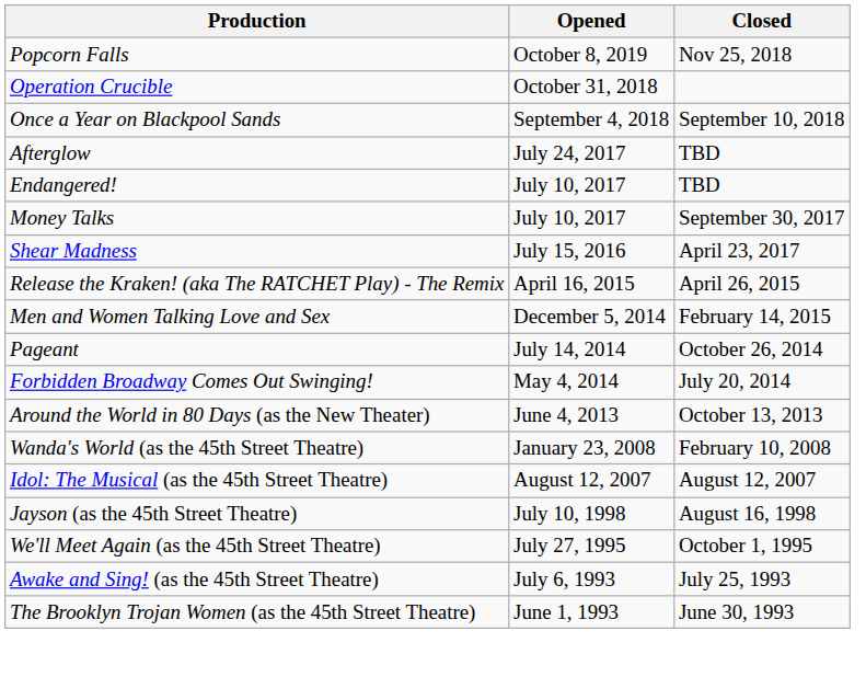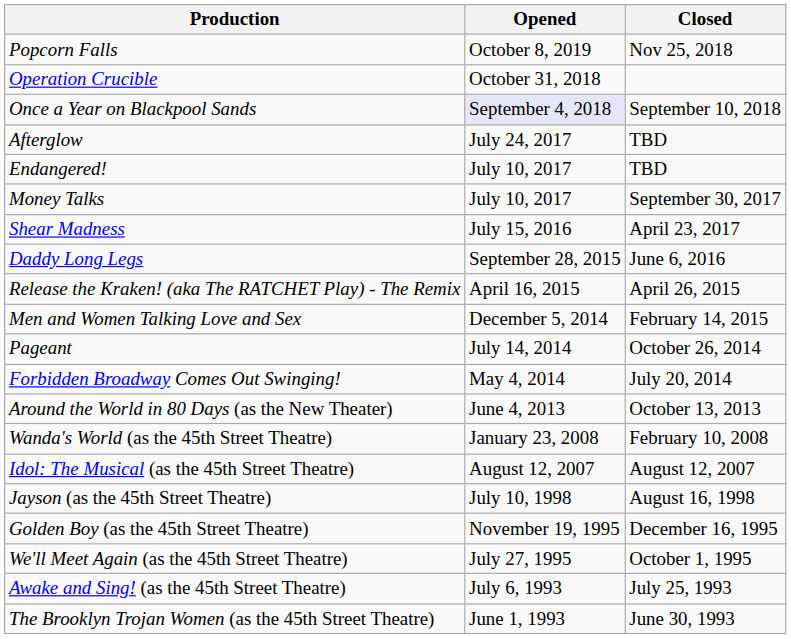 <table class="wikitable">
 <tr>
 <th>Production</th>
 <th>Opened</th>
 <th>Closed</th>
 </tr>
 <tr>
 <td><em>Popcorn Falls</em></td>
 <td>October 8, 2019</td>
 <td>Nov 25, 2018</td>
 </tr>
 <tr>
 <td><em><a href='#'>Operation Crucible</a></em></td>
 <td>October 31, 2018</td>
 </tr>
 <tr>
 <td><em>Once a Year on Blackpool Sands</em></td>
-<td>September 4, 2018</td>
+<td style="background: lavender;">September 4, 2018</td>
 <td>September 10, 2018</td>
 </tr>
 <tr>
 <td><em>Afterglow</em></td>
 <td>July 24, 2017</td>
 <td>TBD</td>
 </tr>
 <tr>
 <td><em>Endangered!</em></td>
 <td>July 10, 2017</td>
 <td>TBD</td>
 </tr>
 <tr>
 <td><em>Money Talks</em></td>
 <td>July 10, 2017</td>
 <td>September 30, 2017</td>
 </tr>
 <tr>
 <td><em><a href='#'>Shear Madness</a></em></td>
 <td>July 15, 2016</td>
 <td>April 23, 2017</td>
+</tr>
+<tr>
+<td><em><a href='#'>Daddy Long Legs</a></em></td>
+<td>September 28, 2015</td>
+<td>June 6, 2016</td>
 </tr>
 <tr>
 <td><em>Release the Kraken! (aka The RATCHET Play) - The Remix</em></td>
 <td>April 16, 2015</td>
 <td>April 26, 2015</td>
 </tr>
 <tr>
 <td><em>Men and Women Talking Love and Sex</em></td>
 <td>December 5, 2014</td>
 <td>February 14, 2015</td>
 </tr>
 <tr>
 <td><em>Pageant</em></td>
 <td>July 14, 2014</td>
 <td>October 26, 2014</td>
 </tr>
 <tr>
 <td><em><a href='#'>Forbidden Broadway</a> Comes Out Swinging!</em></td>
 <td>May 4, 2014</td>
 <td>July 20, 2014</td>
 </tr>
 <tr>
 <td><em>Around the World in 80 Days</em> (as the New Theater)</td>
 <td>June 4, 2013</td>
 <td>October 13, 2013</td>
 </tr>
 <tr>
 <td><em>Wanda's World</em> (as the 45th Street Theatre)</td>
 <td>January 23, 2008</td>
 <td>February 10, 2008</td>
 </tr>
 <tr>
 <td><em><a href='#'>Idol: The Musical</a></em> (as the 45th Street Theatre)</td>
 <td>August 12, 2007</td>
 <td>August 12, 2007</td>
 </tr>
 <tr>
 <td><em>Jayson</em> (as the 45th Street Theatre)</td>
 <td>July 10, 1998</td>
 <td>August 16, 1998</td>
 </tr>
 <tr>
+<td><em>Golden Boy</em> (as the 45th Street Theatre)</td>
+<td>November 19, 1995</td>
+<td>December 16, 1995</td>
+</tr>
+<tr>
 <td><em>We'll Meet Again</em> (as the 45th Street Theatre)</td>
 <td>July 27, 1995</td>
 <td>October 1, 1995</td>
 </tr>
 <tr>
 <td><em><a href='#'>Awake and Sing!</a></em> (as the 45th Street Theatre)</td>
 <td>July 6, 1993</td>
 <td>July 25, 1993</td>
 </tr>
 <tr>
 <td><em>The Brooklyn Trojan Women</em> (as the 45th Street Theatre)</td>
 <td>June 1, 1993</td>
 <td>June 30, 1993</td>
 </tr>
 </table>
